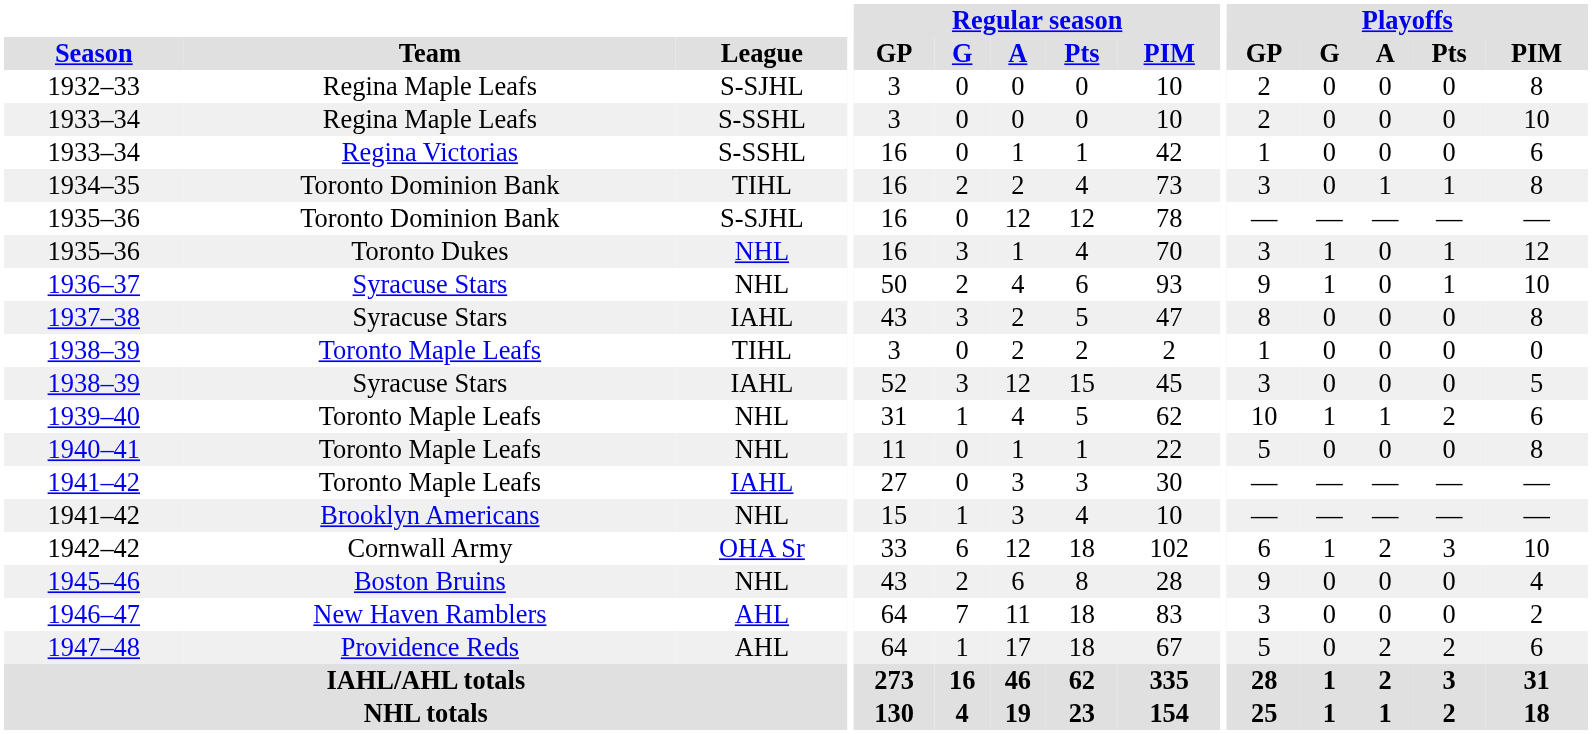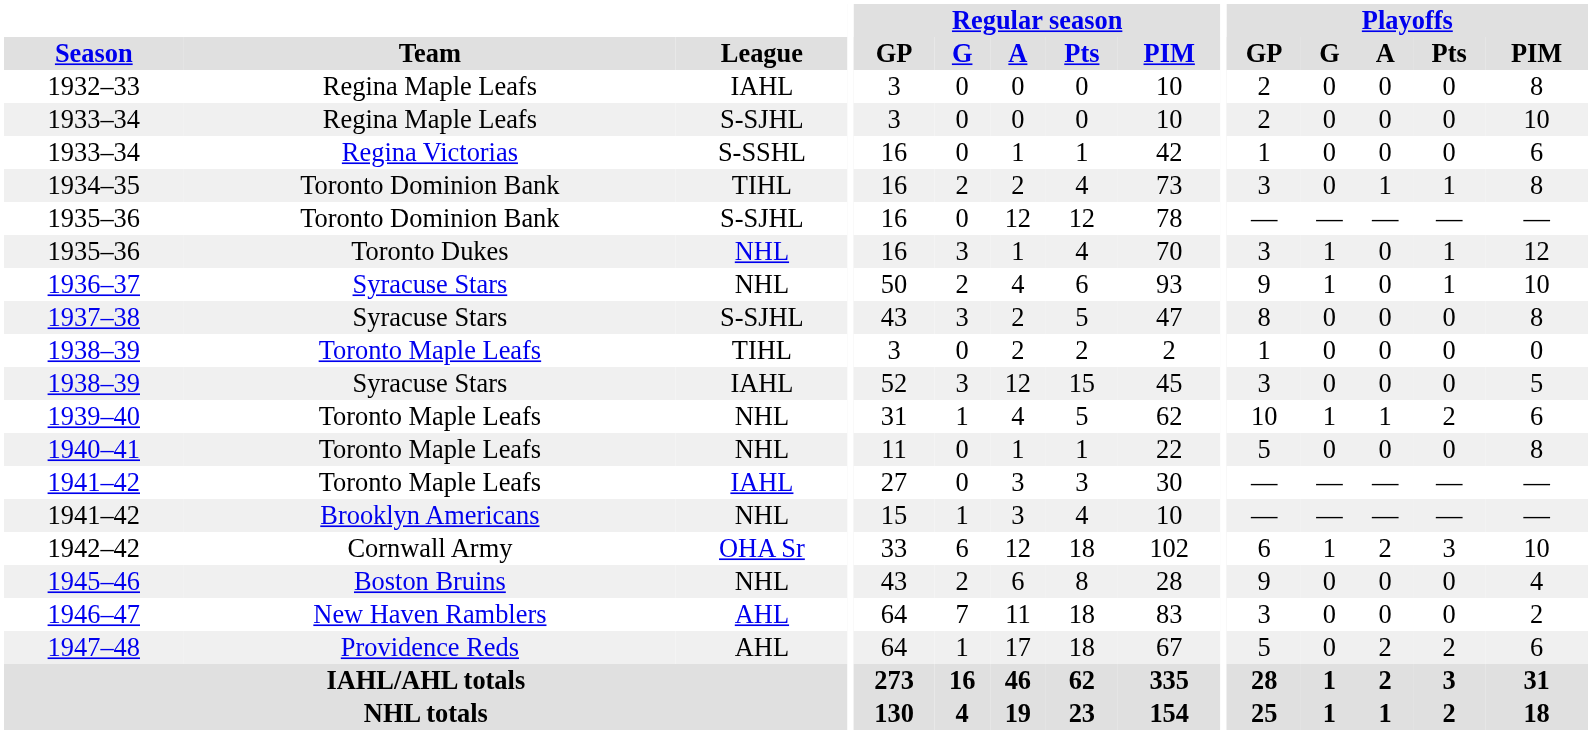 <table border="0" cellpadding="1" cellspacing="0" style="text-align:center; width:60em">
 <tr bgcolor="#e0e0e0">
 <th colspan="3" bgcolor="#ffffff"></th>
 <th rowspan="100" bgcolor="#ffffff"></th>
 <th colspan="5"><a href='#'>Regular season</a></th>
 <th rowspan="100" bgcolor="#ffffff"></th>
 <th colspan="5"><a href='#'>Playoffs</a></th>
 </tr>
 <tr bgcolor="#e0e0e0">
 <th><a href='#'>Season</a></th>
 <th>Team</th>
 <th>League</th>
 <th>GP</th>
 <th><a href='#'>G</a></th>
 <th><a href='#'>A</a></th>
 <th><a href='#'>Pts</a></th>
 <th><a href='#'>PIM</a></th>
 <th>GP</th>
 <th>G</th>
 <th>A</th>
 <th>Pts</th>
 <th>PIM</th>
 </tr>
 <tr>
 <td>1932–33</td>
 <td>Regina Maple Leafs</td>
-<td>S-SJHL</td>
+<td>IAHL</td>
 <td>3</td>
 <td>0</td>
 <td>0</td>
 <td>0</td>
 <td>10</td>
 <td>2</td>
 <td>0</td>
 <td>0</td>
 <td>0</td>
 <td>8</td>
 </tr>
 <tr bgcolor="#f0f0f0">
 <td>1933–34</td>
 <td>Regina Maple Leafs</td>
-<td>S-SSHL</td>
+<td>S-SJHL</td>
 <td>3</td>
 <td>0</td>
 <td>0</td>
 <td>0</td>
 <td>10</td>
 <td>2</td>
 <td>0</td>
 <td>0</td>
 <td>0</td>
 <td>10</td>
 </tr>
 <tr>
 <td>1933–34</td>
 <td><a href='#'>Regina Victorias</a></td>
 <td>S-SSHL</td>
 <td>16</td>
 <td>0</td>
 <td>1</td>
 <td>1</td>
 <td>42</td>
 <td>1</td>
 <td>0</td>
 <td>0</td>
 <td>0</td>
 <td>6</td>
 </tr>
 <tr bgcolor="#f0f0f0">
 <td>1934–35</td>
 <td>Toronto Dominion Bank</td>
 <td>TIHL</td>
 <td>16</td>
 <td>2</td>
 <td>2</td>
 <td>4</td>
 <td>73</td>
 <td>3</td>
 <td>0</td>
 <td>1</td>
 <td>1</td>
 <td>8</td>
 </tr>
 <tr>
 <td>1935–36</td>
 <td>Toronto Dominion Bank</td>
 <td>S-SJHL</td>
 <td>16</td>
 <td>0</td>
 <td>12</td>
 <td>12</td>
 <td>78</td>
 <td>—</td>
 <td>—</td>
 <td>—</td>
 <td>—</td>
 <td>—</td>
 </tr>
 <tr bgcolor="#f0f0f0">
 <td>1935–36</td>
 <td>Toronto Dukes</td>
 <td><a href='#'>NHL</a></td>
 <td>16</td>
 <td>3</td>
 <td>1</td>
 <td>4</td>
 <td>70</td>
 <td>3</td>
 <td>1</td>
 <td>0</td>
 <td>1</td>
 <td>12</td>
 </tr>
 <tr>
 <td><a href='#'>1936–37</a></td>
 <td><a href='#'>Syracuse Stars</a></td>
 <td>NHL</td>
 <td>50</td>
 <td>2</td>
 <td>4</td>
 <td>6</td>
 <td>93</td>
 <td>9</td>
 <td>1</td>
 <td>0</td>
 <td>1</td>
 <td>10</td>
 </tr>
 <tr bgcolor="#f0f0f0">
 <td><a href='#'>1937–38</a></td>
 <td>Syracuse Stars</td>
-<td>IAHL</td>
+<td>S-SJHL</td>
 <td>43</td>
 <td>3</td>
 <td>2</td>
 <td>5</td>
 <td>47</td>
 <td>8</td>
 <td>0</td>
 <td>0</td>
 <td>0</td>
 <td>8</td>
 </tr>
 <tr>
 <td><a href='#'>1938–39</a></td>
 <td><a href='#'>Toronto Maple Leafs</a></td>
 <td>TIHL</td>
 <td>3</td>
 <td>0</td>
 <td>2</td>
 <td>2</td>
 <td>2</td>
 <td>1</td>
 <td>0</td>
 <td>0</td>
 <td>0</td>
 <td>0</td>
 </tr>
 <tr bgcolor="#f0f0f0">
 <td><a href='#'>1938–39</a></td>
 <td>Syracuse Stars</td>
 <td>IAHL</td>
 <td>52</td>
 <td>3</td>
 <td>12</td>
 <td>15</td>
 <td>45</td>
 <td>3</td>
 <td>0</td>
 <td>0</td>
 <td>0</td>
 <td>5</td>
 </tr>
 <tr>
 <td><a href='#'>1939–40</a></td>
 <td>Toronto Maple Leafs</td>
 <td>NHL</td>
 <td>31</td>
 <td>1</td>
 <td>4</td>
 <td>5</td>
 <td>62</td>
 <td>10</td>
 <td>1</td>
 <td>1</td>
 <td>2</td>
 <td>6</td>
 </tr>
 <tr bgcolor="#f0f0f0">
 <td><a href='#'>1940–41</a></td>
 <td>Toronto Maple Leafs</td>
 <td>NHL</td>
 <td>11</td>
 <td>0</td>
 <td>1</td>
 <td>1</td>
 <td>22</td>
 <td>5</td>
 <td>0</td>
 <td>0</td>
 <td>0</td>
 <td>8</td>
 </tr>
 <tr>
 <td><a href='#'>1941–42</a></td>
 <td>Toronto Maple Leafs</td>
 <td><a href='#'>IAHL</a></td>
 <td>27</td>
 <td>0</td>
 <td>3</td>
 <td>3</td>
 <td>30</td>
 <td>—</td>
 <td>—</td>
 <td>—</td>
 <td>—</td>
 <td>—</td>
 </tr>
 <tr bgcolor="#f0f0f0">
 <td>1941–42</td>
 <td><a href='#'>Brooklyn Americans</a></td>
 <td>NHL</td>
 <td>15</td>
 <td>1</td>
 <td>3</td>
 <td>4</td>
 <td>10</td>
 <td>—</td>
 <td>—</td>
 <td>—</td>
 <td>—</td>
 <td>—</td>
 </tr>
 <tr>
 <td>1942–42</td>
 <td>Cornwall Army</td>
 <td><a href='#'>OHA Sr</a></td>
 <td>33</td>
 <td>6</td>
 <td>12</td>
 <td>18</td>
 <td>102</td>
 <td>6</td>
 <td>1</td>
 <td>2</td>
 <td>3</td>
 <td>10</td>
 </tr>
 <tr bgcolor="#f0f0f0">
 <td><a href='#'>1945–46</a></td>
 <td><a href='#'>Boston Bruins</a></td>
 <td>NHL</td>
 <td>43</td>
 <td>2</td>
 <td>6</td>
 <td>8</td>
 <td>28</td>
 <td>9</td>
 <td>0</td>
 <td>0</td>
 <td>0</td>
 <td>4</td>
 </tr>
 <tr>
 <td><a href='#'>1946–47</a></td>
 <td><a href='#'>New Haven Ramblers</a></td>
 <td><a href='#'>AHL</a></td>
 <td>64</td>
 <td>7</td>
 <td>11</td>
 <td>18</td>
 <td>83</td>
 <td>3</td>
 <td>0</td>
 <td>0</td>
 <td>0</td>
 <td>2</td>
 </tr>
 <tr bgcolor="#f0f0f0">
 <td><a href='#'>1947–48</a></td>
 <td><a href='#'>Providence Reds</a></td>
 <td>AHL</td>
 <td>64</td>
 <td>1</td>
 <td>17</td>
 <td>18</td>
 <td>67</td>
 <td>5</td>
 <td>0</td>
 <td>2</td>
 <td>2</td>
 <td>6</td>
 </tr>
 <tr bgcolor="#e0e0e0">
 <th colspan="3">IAHL/AHL totals</th>
 <th>273</th>
 <th>16</th>
 <th>46</th>
 <th>62</th>
 <th>335</th>
 <th>28</th>
 <th>1</th>
 <th>2</th>
 <th>3</th>
 <th>31</th>
 </tr>
 <tr bgcolor="#e0e0e0">
 <th colspan="3">NHL totals</th>
 <th>130</th>
 <th>4</th>
 <th>19</th>
 <th>23</th>
 <th>154</th>
 <th>25</th>
 <th>1</th>
 <th>1</th>
 <th>2</th>
 <th>18</th>
 </tr>
 </table>
